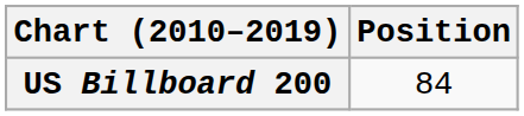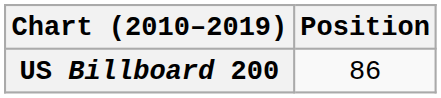 <table class="wikitable plainrowheaders" style="text-align:center">
 <tr>
 <th scope="col">Chart (2010–2019)</th>
 <th scope="col">Position</th>
 </tr>
 <tr>
 <th scope="row">US <em>Billboard</em> 200</th>
-<td>84</td>
+<td>86</td>
 </tr>
 </table>
